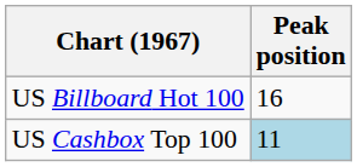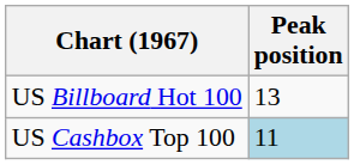 <table class="wikitable">
 <tr>
 <th>Chart (1967)</th>
 <th>Peak<br>position</th>
 </tr>
 <tr>
 <td>US <a href='#'><em>Billboard</em> Hot 100</a></td>
-<td>16</td>
+<td>13</td>
 </tr>
 <tr>
 <td>US <em><a href='#'>Cashbox</a></em> Top 100</td>
 <td style="background: lightblue;">11</td>
 </tr>
 </table>
